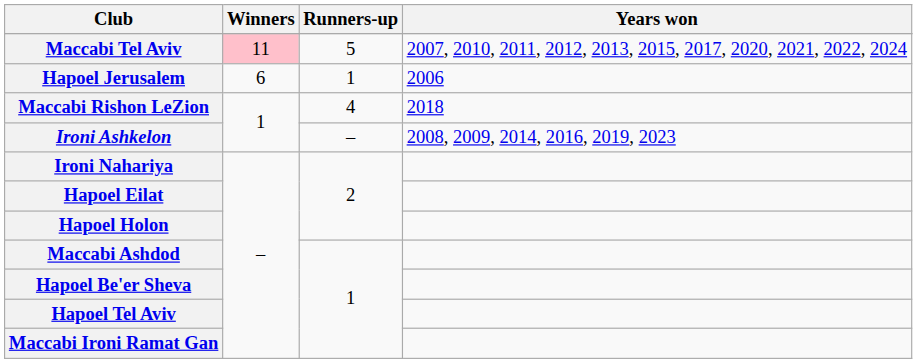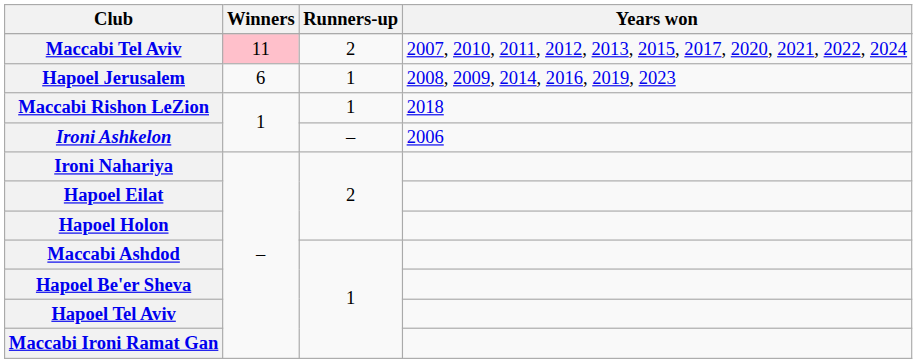 <table class="wikitable sortable plainrowheaders" style="text-align:left">
 <tr>
 <th>Club</th>
 <th>Winners</th>
 <th>Runners-up</th>
 <th>Years won</th>
 </tr>
 <tr>
 </tr>
 <tr>
 <th><a href='#'>Maccabi Tel Aviv</a></th>
 <td align=center style="background: pink;">11</td>
-<td align=center>5</td>
+<td align=center>2</td>
 <td><a href='#'>2007</a>, <a href='#'>2010</a>, <a href='#'>2011</a>, <a href='#'>2012</a>, <a href='#'>2013</a>, <a href='#'>2015</a>, <a href='#'>2017</a>, <a href='#'>2020</a>, <a href='#'>2021</a>, <a href='#'>2022</a>, <a href='#'>2024</a></td>
 </tr>
 <tr>
 <th><a href='#'>Hapoel Jerusalem</a></th>
 <td align=center>6</td>
 <td align=center>1</td>
-<td><a href='#'>2006</a></td>
+<td><a href='#'>2008</a>, <a href='#'>2009</a>, <a href='#'>2014</a>, <a href='#'>2016</a>, <a href='#'>2019</a>, <a href='#'>2023</a></td>
 </tr>
 <tr>
 <th><a href='#'>Maccabi Rishon LeZion</a></th>
 <td align=center rowspan=2>1</td>
-<td align=center>4</td>
+<td align=center>1</td>
 <td><a href='#'>2018</a></td>
 </tr>
 <tr>
 <th><em><a href='#'>Ironi Ashkelon</a></em></th>
 <td align=center>–</td>
-<td><a href='#'>2008</a>, <a href='#'>2009</a>, <a href='#'>2014</a>, <a href='#'>2016</a>, <a href='#'>2019</a>, <a href='#'>2023</a></td>
+<td><a href='#'>2006</a></td>
 </tr>
 <tr>
 <th><a href='#'>Ironi Nahariya</a></th>
 <td align=center rowspan=7>–</td>
 <td align=center rowspan=3>2</td>
 <td></td>
 </tr>
 <tr>
 <th><a href='#'>Hapoel Eilat</a></th>
 <td></td>
 </tr>
 <tr>
 <th><a href='#'>Hapoel Holon</a></th>
 <td></td>
 </tr>
 <tr>
 <th><a href='#'>Maccabi Ashdod</a></th>
 <td align=center rowspan=4>1</td>
 <td></td>
 </tr>
 <tr>
 <th><a href='#'>Hapoel Be'er Sheva</a></th>
 <td></td>
 </tr>
 <tr>
 <th><a href='#'>Hapoel Tel Aviv</a></th>
 <td></td>
 </tr>
 <tr>
 <th><a href='#'>Maccabi Ironi Ramat Gan</a></th>
 <td></td>
 </tr>
 </table>
